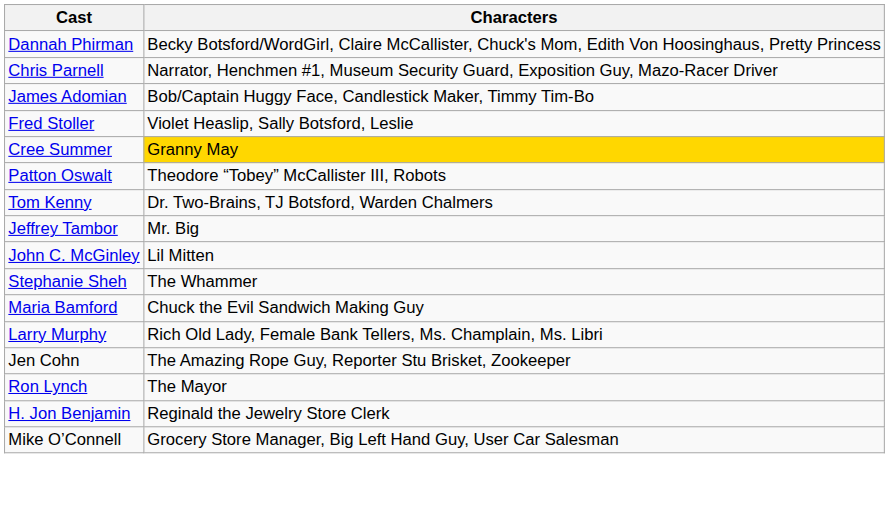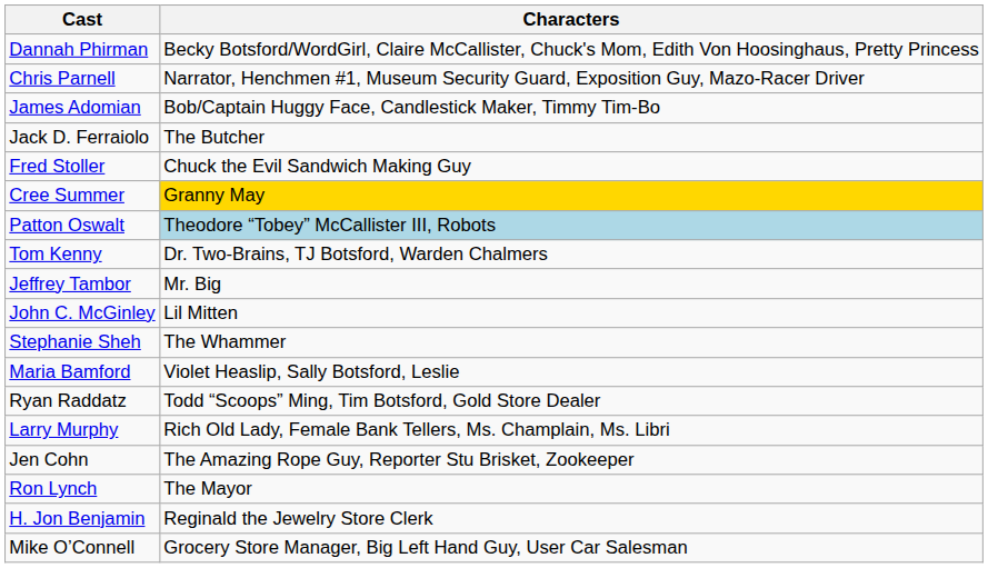 <table class="wikitable">
 <tr>
 <th>Cast</th>
 <th>Characters</th>
 </tr>
 <tr>
 <td><a href='#'>Dannah Phirman</a></td>
 <td>Becky Botsford/WordGirl, Claire McCallister, Chuck's Mom, Edith Von Hoosinghaus, Pretty Princess</td>
 </tr>
 <tr>
 <td><a href='#'>Chris Parnell</a></td>
 <td>Narrator, Henchmen #1, Museum Security Guard, Exposition Guy, Mazo-Racer Driver</td>
 </tr>
 <tr>
 <td><a href='#'>James Adomian</a></td>
 <td>Bob/Captain Huggy Face, Candlestick Maker, Timmy Tim-Bo</td>
 </tr>
 <tr>
+<td>Jack D. Ferraiolo</td>
+<td>The Butcher</td>
+</tr>
+<tr>
 <td><a href='#'>Fred Stoller</a></td>
-<td>Violet Heaslip, Sally Botsford, Leslie</td>
+<td>Chuck the Evil Sandwich Making Guy</td>
 </tr>
 <tr>
 <td><a href='#'>Cree Summer</a></td>
 <td style="background: gold;">Granny May</td>
 </tr>
 <tr>
 <td><a href='#'>Patton Oswalt</a></td>
-<td>Theodore “Tobey” McCallister III, Robots</td>
+<td style="background: lightblue;">Theodore “Tobey” McCallister III, Robots</td>
 </tr>
 <tr>
 <td><a href='#'>Tom Kenny</a></td>
 <td>Dr. Two-Brains, TJ Botsford, Warden Chalmers</td>
 </tr>
 <tr>
 <td><a href='#'>Jeffrey Tambor</a></td>
 <td>Mr. Big</td>
 </tr>
 <tr>
 <td><a href='#'>John C. McGinley</a></td>
 <td>Lil Mitten</td>
 </tr>
 <tr>
 <td><a href='#'>Stephanie Sheh</a></td>
 <td>The Whammer</td>
 </tr>
 <tr>
 <td><a href='#'>Maria Bamford</a></td>
-<td>Chuck the Evil Sandwich Making Guy</td>
+<td>Violet Heaslip, Sally Botsford, Leslie</td>
+</tr>
+<tr>
+<td>Ryan Raddatz</td>
+<td>Todd “Scoops” Ming, Tim Botsford, Gold Store Dealer</td>
 </tr>
 <tr>
 <td><a href='#'>Larry Murphy</a></td>
 <td>Rich Old Lady, Female Bank Tellers, Ms. Champlain, Ms. Libri</td>
 </tr>
 <tr>
 <td>Jen Cohn</td>
 <td>The Amazing Rope Guy, Reporter Stu Brisket, Zookeeper</td>
 </tr>
 <tr>
 <td><a href='#'>Ron Lynch</a></td>
 <td>The Mayor</td>
 </tr>
 <tr>
 <td><a href='#'>H. Jon Benjamin</a></td>
 <td>Reginald the Jewelry Store Clerk</td>
 </tr>
 <tr>
 <td>Mike O’Connell</td>
 <td>Grocery Store Manager, Big Left Hand Guy, User Car Salesman</td>
 </tr>
 </table>
